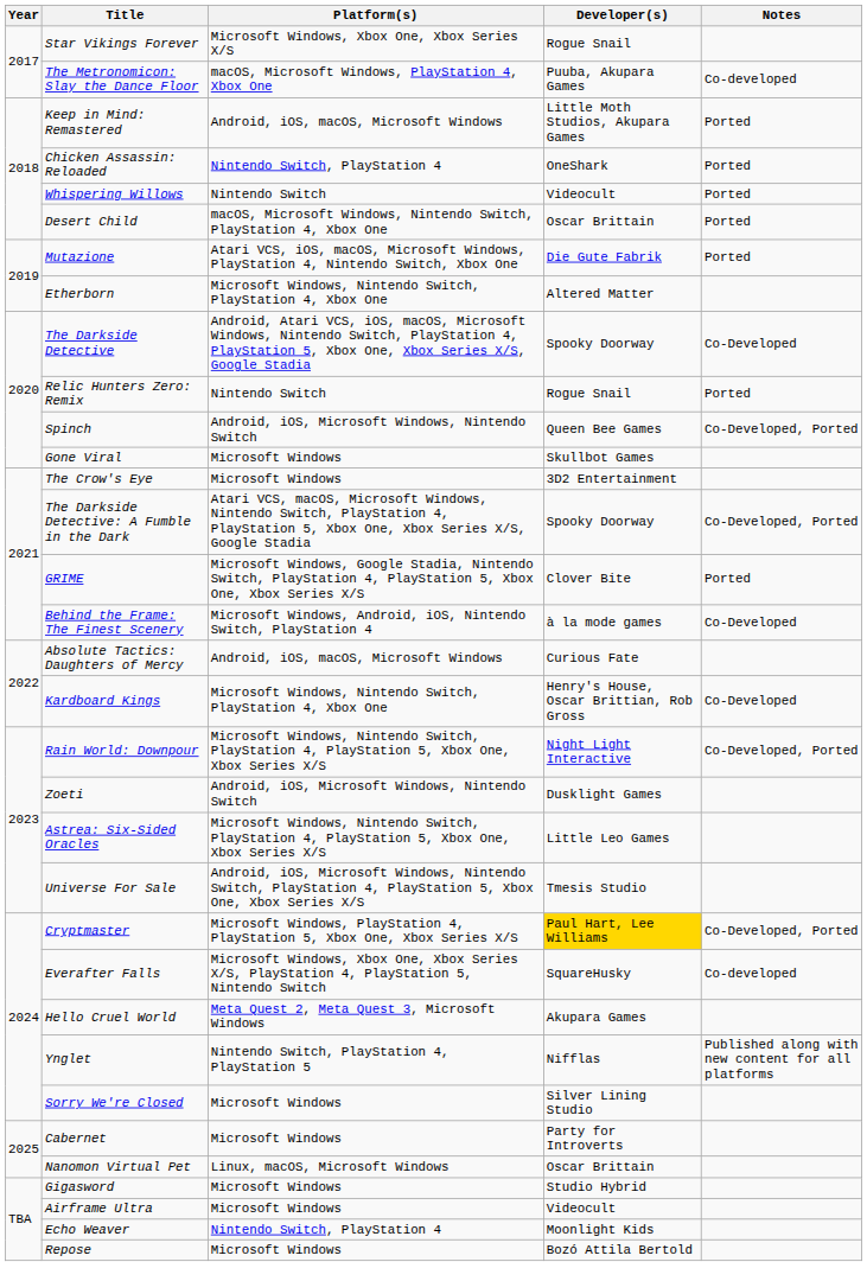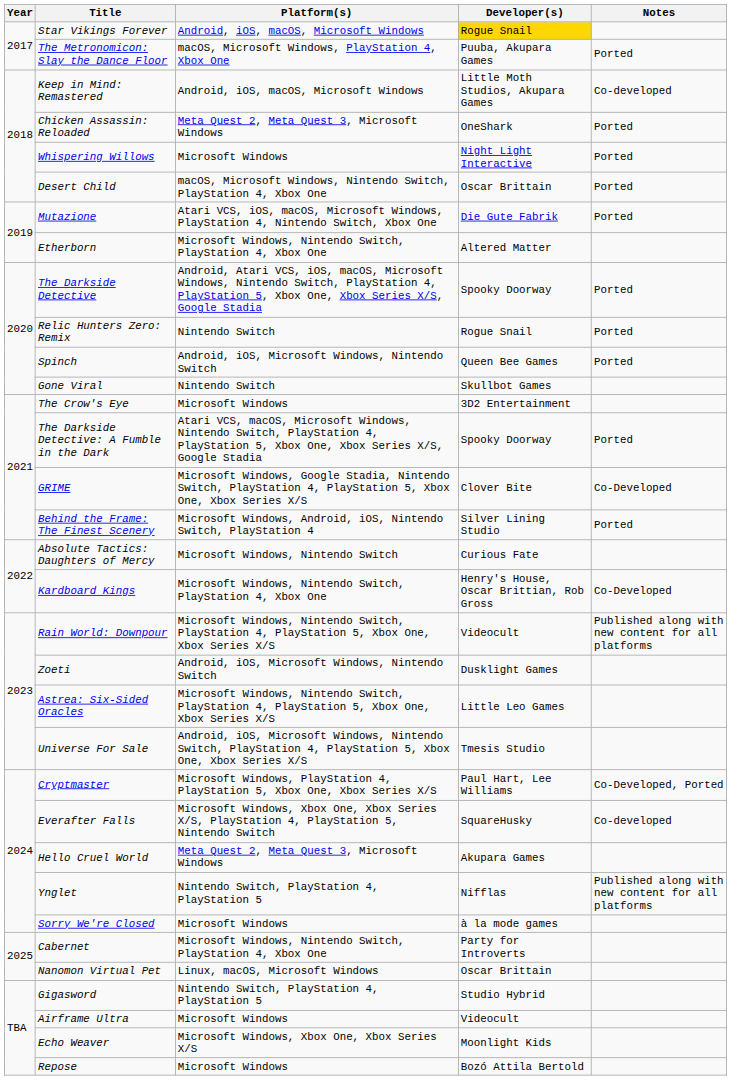 <table class="wikitable sortable">
 <tr>
 <th>Year</th>
 <th>Title</th>
 <th>Platform(s)</th>
 <th>Developer(s)</th>
 <th>Notes</th>
 </tr>
 <tr>
 <td rowspan="2">2017</td>
 <td><em>Star Vikings Forever</em></td>
-<td>Microsoft Windows, Xbox One, Xbox Series X/S</td>
-<td>Rogue Snail</td>
+<td><a href='#'>Android</a>, <a href='#'>iOS</a>, <a href='#'>macOS</a>, <a href='#'>Microsoft Windows</a></td>
+<td style="background: gold;">Rogue Snail</td>
 <td></td>
 </tr>
 <tr>
 <td><em><a href='#'>The Metronomicon: Slay the Dance Floor</a></em></td>
 <td>macOS, Microsoft Windows, <a href='#'>PlayStation 4</a>, <a href='#'>Xbox One</a></td>
 <td>Puuba, Akupara Games</td>
-<td>Co-developed</td>
+<td>Ported</td>
 </tr>
 <tr>
 <td rowspan="4">2018</td>
 <td><em>Keep in Mind: Remastered</em></td>
 <td>Android, iOS, macOS, Microsoft Windows</td>
 <td>Little Moth Studios, Akupara Games</td>
-<td>Ported</td>
+<td>Co-developed</td>
 </tr>
 <tr>
 <td><em>Chicken Assassin: Reloaded</em></td>
-<td><a href='#'>Nintendo Switch</a>, PlayStation 4</td>
+<td><a href='#'>Meta Quest 2</a>, <a href='#'>Meta Quest 3</a>, Microsoft Windows</td>
 <td>OneShark</td>
 <td>Ported</td>
 </tr>
 <tr>
 <td><em><a href='#'>Whispering Willows</a></em></td>
-<td>Nintendo Switch</td>
-<td>Videocult</td>
+<td>Microsoft Windows</td>
+<td><a href='#'>Night Light Interactive</a></td>
 <td>Ported</td>
 </tr>
 <tr>
 <td><em>Desert Child</em></td>
 <td>macOS, Microsoft Windows, Nintendo Switch, PlayStation 4, Xbox One</td>
 <td>Oscar Brittain</td>
 <td>Ported</td>
 </tr>
 <tr>
 <td rowspan="2">2019</td>
 <td><em><a href='#'>Mutazione</a></em></td>
 <td>Atari VCS, iOS, macOS, Microsoft Windows, PlayStation 4, Nintendo Switch, Xbox One</td>
 <td><a href='#'>Die Gute Fabrik</a></td>
 <td>Ported</td>
 </tr>
 <tr>
 <td><em>Etherborn</em></td>
 <td>Microsoft Windows, Nintendo Switch, PlayStation 4, Xbox One</td>
 <td>Altered Matter</td>
 <td></td>
 </tr>
 <tr>
 <td rowspan="4">2020</td>
 <td><em><a href='#'>The Darkside Detective</a></em></td>
 <td>Android, Atari VCS, iOS, macOS, Microsoft Windows, Nintendo Switch, PlayStation 4, <a href='#'>PlayStation 5</a>, Xbox One, <a href='#'>Xbox Series X/S</a>, <a href='#'>Google Stadia</a></td>
 <td>Spooky Doorway</td>
-<td>Co-Developed</td>
+<td>Ported</td>
 </tr>
 <tr>
 <td><em>Relic Hunters Zero: Remix</em></td>
 <td>Nintendo Switch</td>
 <td>Rogue Snail</td>
 <td>Ported</td>
 </tr>
 <tr>
 <td><em>Spinch</em></td>
 <td>Android, iOS, Microsoft Windows, Nintendo Switch</td>
 <td>Queen Bee Games</td>
-<td>Co-Developed, Ported</td>
+<td>Ported</td>
 </tr>
 <tr>
 <td><em>Gone Viral</em></td>
-<td>Microsoft Windows</td>
+<td>Nintendo Switch</td>
 <td>Skullbot Games</td>
 <td></td>
 </tr>
 <tr>
 <td rowspan="4">2021</td>
 <td><em>The Crow's Eye</em></td>
 <td>Microsoft Windows</td>
 <td>3D2 Entertainment</td>
 <td></td>
 </tr>
 <tr>
 <td><em>The Darkside Detective: A Fumble in the Dark</em></td>
 <td>Atari VCS, macOS, Microsoft Windows, Nintendo Switch, PlayStation 4, PlayStation 5, Xbox One, Xbox Series X/S, Google Stadia</td>
 <td>Spooky Doorway</td>
-<td>Co-Developed, Ported</td>
+<td>Ported</td>
 </tr>
 <tr>
 <td><em><a href='#'>GRIME</a></em></td>
 <td>Microsoft Windows, Google Stadia, Nintendo Switch, PlayStation 4, PlayStation 5, Xbox One, Xbox Series X/S</td>
 <td>Clover Bite</td>
-<td>Ported</td>
+<td>Co-Developed</td>
 </tr>
 <tr>
 <td><em><a href='#'>Behind the Frame: The Finest Scenery</a></em></td>
 <td>Microsoft Windows, Android, iOS, Nintendo Switch, PlayStation 4</td>
-<td>à la mode games</td>
-<td>Co-Developed</td>
+<td>Silver Lining Studio</td>
+<td>Ported</td>
 </tr>
 <tr>
 <td rowspan="2">2022</td>
 <td><em>Absolute Tactics: Daughters of Mercy</em></td>
-<td>Android, iOS, macOS, Microsoft Windows</td>
+<td>Microsoft Windows, Nintendo Switch</td>
 <td>Curious Fate</td>
 <td></td>
 </tr>
 <tr>
 <td><em><a href='#'>Kardboard Kings</a></em></td>
 <td>Microsoft Windows, Nintendo Switch, PlayStation 4, Xbox One</td>
 <td>Henry's House, Oscar Brittian, Rob Gross</td>
 <td>Co-Developed</td>
 </tr>
 <tr>
 <td rowspan="4">2023</td>
 <td><em><a href='#'>Rain World: Downpour</a></em></td>
 <td>Microsoft Windows, Nintendo Switch, PlayStation 4, PlayStation 5, Xbox One, Xbox Series X/S</td>
-<td><a href='#'>Night Light Interactive</a></td>
-<td>Co-Developed, Ported</td>
+<td>Videocult</td>
+<td>Published along with new content for all platforms</td>
 </tr>
 <tr>
 <td><em>Zoeti</em></td>
 <td>Android, iOS, Microsoft Windows, Nintendo Switch</td>
 <td>Dusklight Games</td>
 <td></td>
 </tr>
 <tr>
 <td><em><a href='#'>Astrea: Six-Sided Oracles</a></em></td>
 <td>Microsoft Windows, Nintendo Switch, PlayStation 4, PlayStation 5, Xbox One, Xbox Series X/S</td>
 <td>Little Leo Games</td>
 <td></td>
 </tr>
 <tr>
 <td><em>Universe For Sale</em></td>
 <td>Android, iOS, Microsoft Windows, Nintendo Switch, PlayStation 4, PlayStation 5, Xbox One, Xbox Series X/S</td>
 <td>Tmesis Studio</td>
 <td></td>
 </tr>
 <tr>
 <td rowspan="5">2024</td>
 <td><em><a href='#'>Cryptmaster</a></em></td>
 <td>Microsoft Windows, PlayStation 4, PlayStation 5, Xbox One, Xbox Series X/S</td>
-<td style="background: gold;">Paul Hart, Lee Williams</td>
+<td>Paul Hart, Lee Williams</td>
 <td>Co-Developed, Ported</td>
 </tr>
 <tr>
 <td><em>Everafter Falls</em></td>
 <td>Microsoft Windows, Xbox One, Xbox Series X/S, PlayStation 4, PlayStation 5, Nintendo Switch</td>
 <td>SquareHusky</td>
 <td>Co-developed</td>
 </tr>
 <tr>
 <td><em>Hello Cruel World</em></td>
 <td><a href='#'>Meta Quest 2</a>, <a href='#'>Meta Quest 3</a>, Microsoft Windows</td>
 <td>Akupara Games</td>
 <td></td>
 </tr>
 <tr>
 <td><em>Ynglet</em></td>
 <td>Nintendo Switch, PlayStation 4, PlayStation 5</td>
 <td>Nifflas</td>
 <td>Published along with new content for all platforms</td>
 </tr>
 <tr>
 <td><em><a href='#'>Sorry We're Closed</a></em></td>
 <td>Microsoft Windows</td>
-<td>Silver Lining Studio</td>
+<td>à la mode games</td>
 <td></td>
 </tr>
 <tr>
 <td rowspan="2">2025</td>
 <td><em>Cabernet</em></td>
-<td>Microsoft Windows</td>
+<td>Microsoft Windows, Nintendo Switch, PlayStation 4, Xbox One</td>
 <td>Party for Introverts</td>
 <td></td>
 </tr>
 <tr>
 <td><em>Nanomon Virtual Pet</em></td>
 <td>Linux, macOS, Microsoft Windows</td>
 <td>Oscar Brittain</td>
 <td></td>
 </tr>
 <tr>
 <td rowspan="4">TBA</td>
 <td><em>Gigasword</em></td>
-<td>Microsoft Windows</td>
+<td>Nintendo Switch, PlayStation 4, PlayStation 5</td>
 <td>Studio Hybrid</td>
 <td></td>
 </tr>
 <tr>
 <td><em>Airframe Ultra</em></td>
 <td>Microsoft Windows</td>
 <td>Videocult</td>
 <td></td>
 </tr>
 <tr>
 <td><em>Echo Weaver</em></td>
-<td><a href='#'>Nintendo Switch</a>, PlayStation 4</td>
+<td>Microsoft Windows, Xbox One, Xbox Series X/S</td>
 <td>Moonlight Kids</td>
 <td></td>
 </tr>
 <tr>
 <td><em>Repose</em></td>
 <td>Microsoft Windows</td>
 <td>Bozó Attila Bertold</td>
 <td></td>
 </tr>
 </table>
